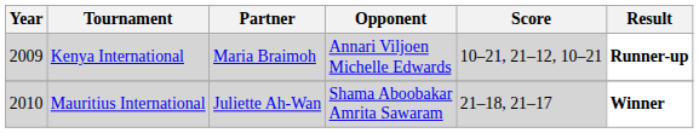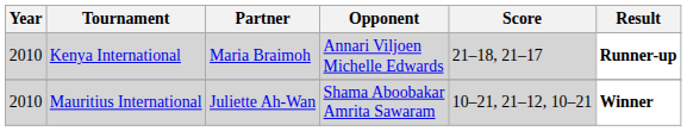 <table class="sortable wikitable" style="font-size: 90%;">
 <tr>
 <th>Year</th>
 <th>Tournament</th>
 <th>Partner</th>
 <th>Opponent</th>
 <th>Score</th>
 <th>Result</th>
 </tr>
 <tr>
 </tr>
 <tr style="background:#D5D5D5">
-<td align="center">2009</td>
+<td align="center">2010</td>
 <td align="left"><a href='#'>Kenya International</a></td>
 <td align="left"> <a href='#'>Maria Braimoh</a></td>
 <td align="left"> <a href='#'>Annari Viljoen</a><br> <a href='#'>Michelle Edwards</a></td>
-<td align="left">10–21, 21–12, 10–21</td>
+<td align="left">21–18, 21–17</td>
 <td style="text-align:left; background:white"> <strong>Runner-up</strong></td>
 </tr>
 <tr>
 </tr>
 <tr style="background:#D5D5D5">
 <td align="center">2010</td>
 <td align="left"><a href='#'>Mauritius International</a></td>
 <td align="left"> <a href='#'>Juliette Ah-Wan</a></td>
 <td align="left"> <a href='#'>Shama Aboobakar</a><br> <a href='#'>Amrita Sawaram</a></td>
-<td align="left">21–18, 21–17</td>
+<td align="left">10–21, 21–12, 10–21</td>
 <td style="text-align:left; background:white"> <strong>Winner</strong></td>
 </tr>
 </table>
